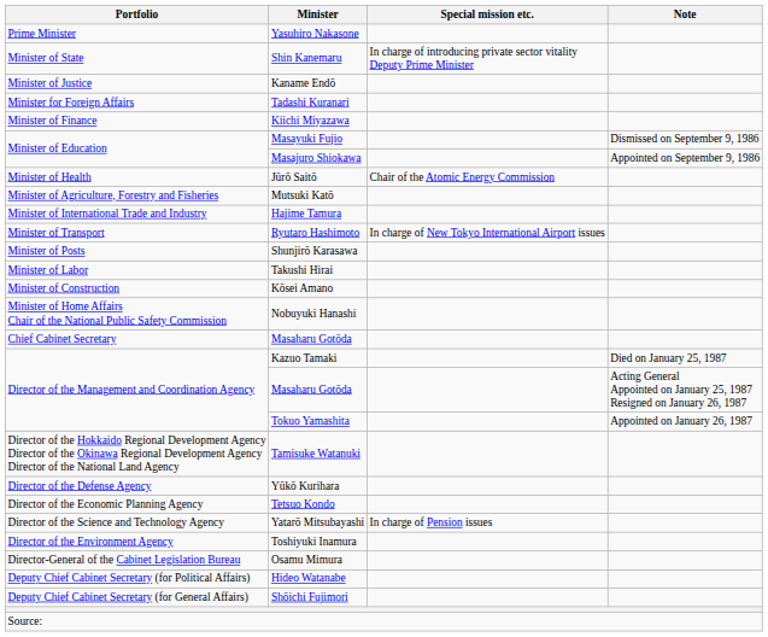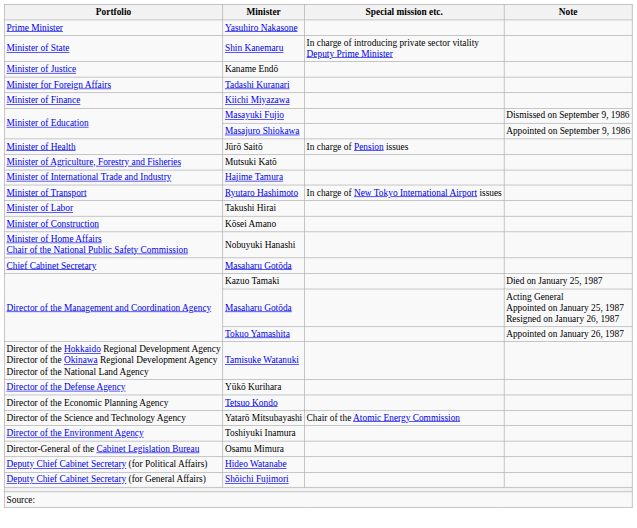 <table class="wikitable unsortable" style="font-size: 90%;">
 <tr>
 <th scope="col">Portfolio</th>
 <th scope="col">Minister</th>
 <th scope="col">Special mission etc.</th>
 <th scope="col">Note</th>
 </tr>
 <tr>
 <td><a href='#'>Prime Minister</a></td>
 <td><a href='#'>Yasuhiro Nakasone</a></td>
 <td></td>
 <td></td>
 </tr>
 <tr>
 <td><a href='#'>Minister of State</a></td>
 <td><a href='#'>Shin Kanemaru</a></td>
 <td>In charge of introducing private sector vitality<br><a href='#'>Deputy Prime Minister</a></td>
 <td></td>
 </tr>
 <tr>
 <td><a href='#'>Minister of Justice</a></td>
 <td>Kaname Endō</td>
 <td></td>
 <td></td>
 </tr>
 <tr>
 <td><a href='#'>Minister for Foreign Affairs</a></td>
 <td><a href='#'>Tadashi Kuranari</a></td>
 <td></td>
 <td></td>
 </tr>
 <tr>
 <td><a href='#'>Minister of Finance</a></td>
 <td><a href='#'>Kiichi Miyazawa</a></td>
 <td></td>
 <td></td>
 </tr>
 <tr>
 <td rowspan=2><a href='#'>Minister of Education</a></td>
 <td><a href='#'>Masayuki Fujio</a></td>
 <td></td>
 <td>Dismissed on September 9, 1986</td>
 </tr>
 <tr>
 <td><a href='#'>Masajuro Shiokawa</a></td>
 <td></td>
 <td>Appointed on September 9, 1986</td>
 </tr>
 <tr>
 <td><a href='#'>Minister of Health</a></td>
 <td>Jūrō Saitō</td>
-<td>Chair of the <a href='#'>Atomic Energy Commission</a></td>
+<td>In charge of <a href='#'>Pension</a> issues</td>
 <td></td>
 </tr>
 <tr>
 <td><a href='#'>Minister of Agriculture, Forestry and Fisheries</a></td>
 <td>Mutsuki Katō</td>
 <td></td>
 <td></td>
 </tr>
 <tr>
 <td><a href='#'>Minister of International Trade and Industry</a></td>
 <td><a href='#'>Hajime Tamura</a></td>
 <td></td>
 <td></td>
 </tr>
 <tr>
 <td><a href='#'>Minister of Transport</a></td>
 <td><a href='#'>Ryutaro Hashimoto</a></td>
 <td>In charge of <a href='#'>New Tokyo International Airport</a> issues</td>
-<td></td>
-</tr>
-<tr>
-<td><a href='#'>Minister of Posts</a></td>
-<td>Shunjirō Karasawa</td>
-<td></td>
 <td></td>
 </tr>
 <tr>
 <td><a href='#'>Minister of Labor</a></td>
 <td>Takushi Hirai</td>
 <td></td>
 <td></td>
 </tr>
 <tr>
 <td><a href='#'>Minister of Construction</a></td>
 <td>Kōsei Amano</td>
 <td></td>
 <td></td>
 </tr>
 <tr>
 <td><a href='#'>Minister of Home Affairs</a><br><a href='#'>Chair of the National Public Safety Commission</a></td>
 <td>Nobuyuki Hanashi</td>
 <td></td>
 <td></td>
 </tr>
 <tr>
 <td><a href='#'>Chief Cabinet Secretary</a></td>
 <td><a href='#'>Masaharu Gotōda</a></td>
 <td></td>
 <td></td>
 </tr>
 <tr>
 <td rowspan=3><a href='#'>Director of the Management and Coordination Agency</a></td>
 <td>Kazuo Tamaki</td>
 <td></td>
 <td>Died on January 25, 1987</td>
 </tr>
 <tr>
 <td><a href='#'>Masaharu Gotōda</a></td>
 <td></td>
 <td>Acting General<br>Appointed on January 25, 1987<br>Resigned on January 26, 1987</td>
 </tr>
 <tr>
 <td><a href='#'>Tokuo Yamashita</a></td>
 <td></td>
 <td>Appointed on January 26, 1987</td>
 </tr>
 <tr>
 <td>Director of the <a href='#'>Hokkaido</a> Regional Development Agency<br>Director of the <a href='#'>Okinawa</a> Regional Development Agency<br>Director of the National Land Agency</td>
 <td><a href='#'>Tamisuke Watanuki</a></td>
 <td></td>
 <td></td>
 </tr>
 <tr>
 <td><a href='#'>Director of the Defense Agency</a></td>
 <td>Yūkō Kurihara</td>
 <td></td>
 <td></td>
 </tr>
 <tr>
 <td>Director of the Economic Planning Agency</td>
 <td><a href='#'>Tetsuo Kondo</a></td>
 <td></td>
 <td></td>
 </tr>
 <tr>
 <td>Director of the Science and Technology Agency</td>
 <td>Yatarō Mitsubayashi</td>
-<td>In charge of <a href='#'>Pension</a> issues</td>
+<td>Chair of the <a href='#'>Atomic Energy Commission</a></td>
 <td></td>
 </tr>
 <tr>
 <td><a href='#'>Director of the Environment Agency</a></td>
 <td>Toshiyuki Inamura</td>
 <td></td>
 <td></td>
 </tr>
 <tr>
 <td>Director-General of the <a href='#'>Cabinet Legislation Bureau</a></td>
 <td>Osamu Mimura</td>
 <td></td>
 <td></td>
 </tr>
 <tr>
 <td><a href='#'>Deputy Chief Cabinet Secretary</a> (for Political Affairs)</td>
 <td><a href='#'>Hideo Watanabe</a></td>
 <td></td>
 <td></td>
 </tr>
 <tr>
 <td><a href='#'>Deputy Chief Cabinet Secretary</a> (for General Affairs)</td>
 <td><a href='#'>Shōichi Fujimori</a></td>
 <td></td>
 <td></td>
 </tr>
 <tr>
 <th colspan="4"></th>
 </tr>
 <tr>
 <td colspan="4">Source:</td>
 </tr>
 </table>
